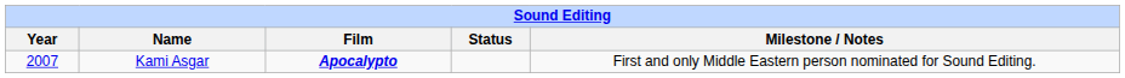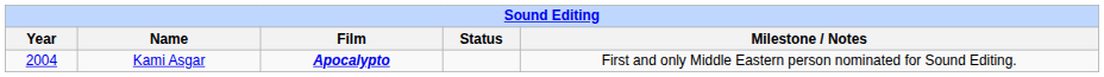 <table class="wikitable" style="text-align: center">
 <tr style="background:#bfd7ff;">
 <td colspan="5" style="text-align:center;"><strong><a href='#'>Sound Editing</a></strong></td>
 </tr>
 <tr style="background:#ebf5ff;">
 <th style="width:075px;">Year</th>
 <th style="width:200px;">Name</th>
 <th style="width:200px;">Film</th>
 <th style="width:080px;">Status</th>
 <th style="width:650px;">Milestone / Notes</th>
 </tr>
 <tr>
-<td><a href='#'>2007</a></td>
+<td><a href='#'>2004</a></td>
 <td><a href='#'>Kami Asgar</a></td>
 <td><strong><em><a href='#'>Apocalypto</a></em></strong></td>
 <td></td>
 <td>First and only Middle Eastern person nominated for Sound Editing.</td>
 </tr>
 </table>
